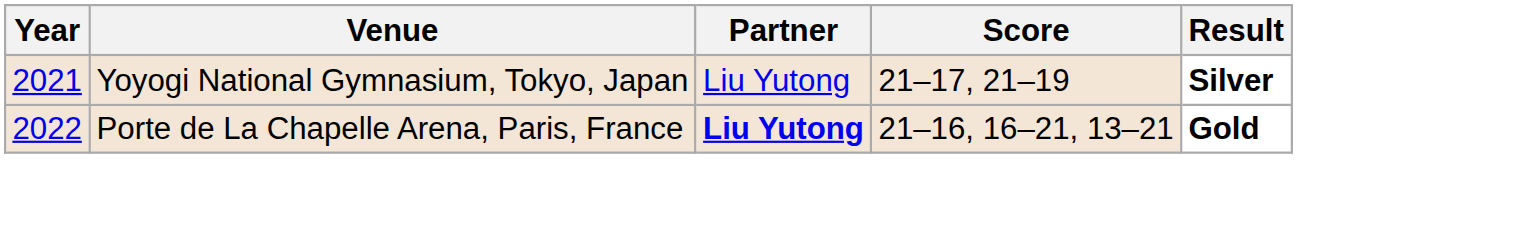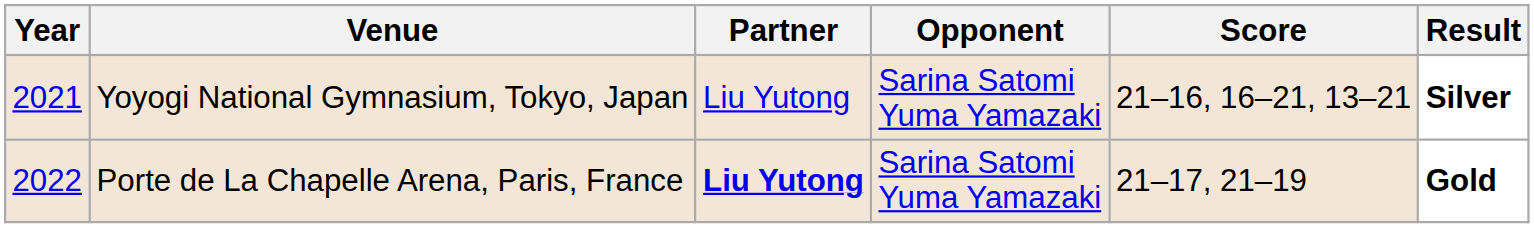 <table class="sortable wikitable" style="font-size: 90%;">
 <tr>
 <th>Year</th>
 <th>Venue</th>
 <th>Partner</th>
+<th>Opponent</th>
 <th>Score</th>
 <th>Result</th>
 </tr>
 <tr style="background:#F3E6D7">
 <td align="center"><a href='#'>2021</a></td>
 <td align="left">Yoyogi National Gymnasium, Tokyo, Japan</td>
 <td align="left"> <a href='#'>Liu Yutong</a></td>
-<td align="left">21–17, 21–19</td>
+<td align="left"> <a href='#'>Sarina Satomi</a><br> <a href='#'>Yuma Yamazaki</a></td>
+<td align="left">21–16, 16–21, 13–21</td>
 <td style="text-align:left; background:white"> <strong>Silver</strong></td>
 </tr>
 <tr style="background:#F3E6D7">
 <td align="center"><a href='#'>2022</a></td>
 <td align="left">Porte de La Chapelle Arena, Paris, France</td>
 <td align="left"><strong> <a href='#'>Liu Yutong</a></strong></td>
-<td align="left">21–16, 16–21, 13–21</td>
+<td align="left"> <a href='#'>Sarina Satomi</a><br> <a href='#'>Yuma Yamazaki</a></td>
+<td align="left">21–17, 21–19</td>
 <td style="text-align:left; background:white"> <strong>Gold</strong></td>
 </tr>
 </table>
